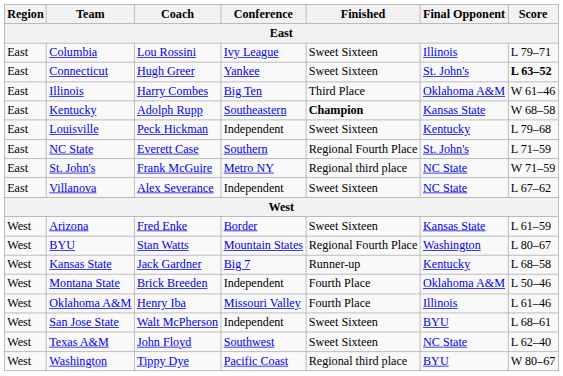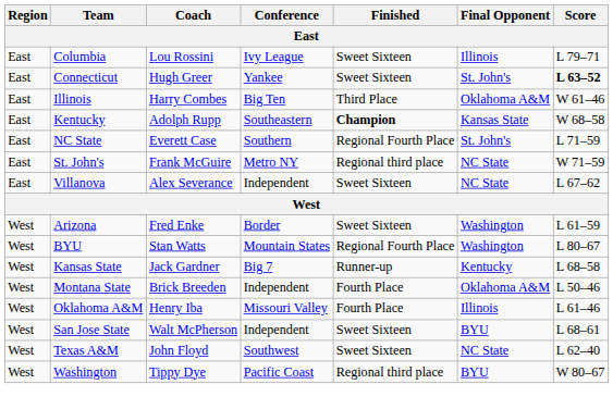 <table class=wikitable>
 <tr>
 <th>Region</th>
 <th>Team</th>
 <th>Coach</th>
 <th>Conference</th>
 <th>Finished</th>
 <th>Final Opponent</th>
 <th>Score</th>
 </tr>
 <tr>
 <th colspan=7>East</th>
 </tr>
 <tr>
 <td>East</td>
 <td><a href='#'>Columbia</a></td>
 <td><a href='#'>Lou Rossini</a></td>
 <td><a href='#'>Ivy League</a></td>
 <td>Sweet Sixteen</td>
 <td><a href='#'>Illinois</a></td>
 <td>L 79–71</td>
 </tr>
 <tr>
 <td>East</td>
 <td><a href='#'>Connecticut</a></td>
 <td><a href='#'>Hugh Greer</a></td>
 <td><a href='#'>Yankee</a></td>
 <td>Sweet Sixteen</td>
 <td><a href='#'>St. John's</a></td>
 <td><strong>L 63–52</strong></td>
 </tr>
 <tr>
 <td>East</td>
 <td><a href='#'>Illinois</a></td>
 <td><a href='#'>Harry Combes</a></td>
 <td><a href='#'>Big Ten</a></td>
 <td>Third Place</td>
 <td><a href='#'>Oklahoma A&M</a></td>
 <td>W 61–46</td>
 </tr>
 <tr>
 <td>East</td>
 <td><a href='#'>Kentucky</a></td>
 <td><a href='#'>Adolph Rupp</a></td>
 <td><a href='#'>Southeastern</a></td>
 <td><strong>Champion</strong></td>
 <td><a href='#'>Kansas State</a></td>
 <td>W 68–58</td>
 </tr>
 <tr>
 <td>East</td>
-<td><a href='#'>Louisville</a></td>
-<td><a href='#'>Peck Hickman</a></td>
-<td>Independent</td>
-<td>Sweet Sixteen</td>
-<td><a href='#'>Kentucky</a></td>
-<td>L 79–68</td>
-</tr>
-<tr>
-<td>East</td>
 <td><a href='#'>NC State</a></td>
 <td><a href='#'>Everett Case</a></td>
 <td><a href='#'>Southern</a></td>
 <td>Regional Fourth Place</td>
 <td><a href='#'>St. John's</a></td>
 <td>L 71–59</td>
 </tr>
 <tr>
 <td>East</td>
 <td><a href='#'>St. John's</a></td>
 <td><a href='#'>Frank McGuire</a></td>
 <td><a href='#'>Metro NY</a></td>
 <td>Regional third place</td>
 <td><a href='#'>NC State</a></td>
 <td>W 71–59</td>
 </tr>
 <tr>
 <td>East</td>
 <td><a href='#'>Villanova</a></td>
 <td><a href='#'>Alex Severance</a></td>
 <td>Independent</td>
 <td>Sweet Sixteen</td>
 <td><a href='#'>NC State</a></td>
 <td>L 67–62</td>
 </tr>
 <tr>
 <th colspan=7>West</th>
 </tr>
 <tr>
 <td>West</td>
 <td><a href='#'>Arizona</a></td>
 <td><a href='#'>Fred Enke</a></td>
 <td><a href='#'>Border</a></td>
 <td>Sweet Sixteen</td>
-<td><a href='#'>Kansas State</a></td>
+<td><a href='#'>Washington</a></td>
 <td>L 61–59</td>
 </tr>
 <tr>
 <td>West</td>
 <td><a href='#'>BYU</a></td>
 <td><a href='#'>Stan Watts</a></td>
 <td><a href='#'>Mountain States</a></td>
 <td>Regional Fourth Place</td>
 <td><a href='#'>Washington</a></td>
 <td>L 80–67</td>
 </tr>
 <tr>
 <td>West</td>
 <td><a href='#'>Kansas State</a></td>
 <td><a href='#'>Jack Gardner</a></td>
 <td><a href='#'>Big 7</a></td>
 <td>Runner-up</td>
 <td><a href='#'>Kentucky</a></td>
 <td>L 68–58</td>
 </tr>
 <tr>
 <td>West</td>
 <td><a href='#'>Montana State</a></td>
 <td><a href='#'>Brick Breeden</a></td>
 <td>Independent</td>
 <td>Fourth Place</td>
 <td><a href='#'>Oklahoma A&M</a></td>
 <td>L 50–46</td>
 </tr>
 <tr>
 <td>West</td>
 <td><a href='#'>Oklahoma A&M</a></td>
 <td><a href='#'>Henry Iba</a></td>
 <td><a href='#'>Missouri Valley</a></td>
 <td>Fourth Place</td>
 <td><a href='#'>Illinois</a></td>
 <td>L 61–46</td>
 </tr>
 <tr>
 <td>West</td>
 <td><a href='#'>San Jose State</a></td>
 <td><a href='#'>Walt McPherson</a></td>
 <td>Independent</td>
 <td>Sweet Sixteen</td>
 <td><a href='#'>BYU</a></td>
 <td>L 68–61</td>
 </tr>
 <tr>
 <td>West</td>
 <td><a href='#'>Texas A&M</a></td>
 <td><a href='#'>John Floyd</a></td>
 <td><a href='#'>Southwest</a></td>
 <td>Sweet Sixteen</td>
 <td><a href='#'>NC State</a></td>
 <td>L 62–40</td>
 </tr>
 <tr>
 <td>West</td>
 <td><a href='#'>Washington</a></td>
 <td><a href='#'>Tippy Dye</a></td>
 <td><a href='#'>Pacific Coast</a></td>
 <td>Regional third place</td>
 <td><a href='#'>BYU</a></td>
 <td>W 80–67</td>
 </tr>
 </table>
